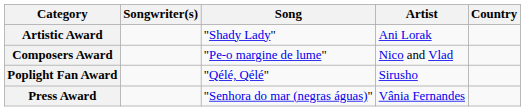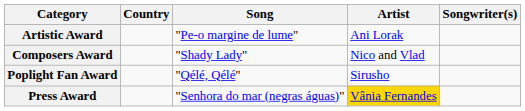 <table class="wikitable plainrowheaders">
 <tr>
 <th scope="col">Category</th>
-<th scope="col">Songwriter(s)</th>
+<th scope="col">Country</th>
 <th scope="col">Song</th>
 <th scope="col">Artist</th>
-<th scope="col">Country</th>
+<th scope="col">Songwriter(s)</th>
 </tr>
 <tr>
 <th scope="row">Artistic Award</th>
 <td></td>
-<td>"<a href='#'>Shady Lady</a>"</td>
+<td>"<a href='#'>Pe-o margine de lume</a>"</td>
 <td><a href='#'>Ani Lorak</a></td>
 <td></td>
 </tr>
 <tr>
 <th scope="row">Composers Award</th>
 <td></td>
-<td>"<a href='#'>Pe-o margine de lume</a>"</td>
+<td>"<a href='#'>Shady Lady</a>"</td>
 <td><a href='#'>Nico</a> and <a href='#'>Vlad</a></td>
 <td></td>
 </tr>
 <tr>
 <th scope="row">Poplight Fan Award</th>
 <td></td>
 <td>"<a href='#'>Qélé, Qélé</a>"</td>
 <td><a href='#'>Sirusho</a></td>
 <td></td>
 </tr>
 <tr>
 <th scope="row">Press Award</th>
 <td></td>
 <td>"<a href='#'>Senhora do mar (negras águas)</a>"</td>
-<td><a href='#'>Vânia Fernandes</a></td>
+<td style="background: gold;"><a href='#'>Vânia Fernandes</a></td>
 <td></td>
 </tr>
 </table>
